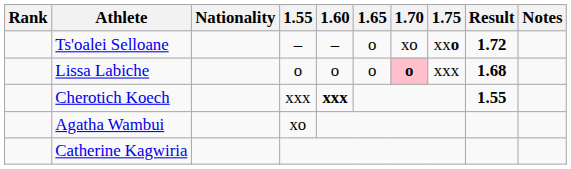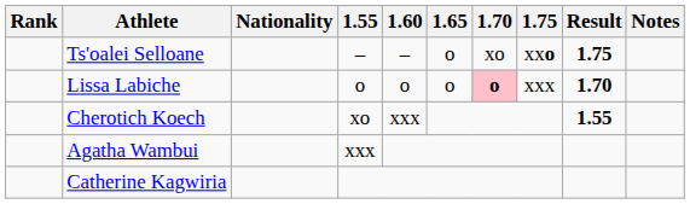 <table class="wikitable sortable" style="text-align:center">
 <tr>
 <th>Rank</th>
 <th>Athlete</th>
 <th>Nationality</th>
 <th>1.55</th>
 <th>1.60</th>
 <th>1.65</th>
 <th>1.70</th>
 <th>1.75</th>
 <th>Result</th>
 <th>Notes</th>
 </tr>
 <tr>
 <td></td>
 <td align="left"><a href='#'>Ts'oalei Selloane</a></td>
 <td align=left></td>
 <td>–</td>
 <td>–</td>
 <td>o</td>
 <td>xo</td>
 <td>xx<strong>o</strong></td>
-<td><strong>1.72</strong></td>
+<td><strong>1.75</strong></td>
 <td></td>
 </tr>
 <tr>
 <td></td>
 <td align="left"><a href='#'>Lissa Labiche</a></td>
 <td align=left></td>
 <td>o</td>
 <td>o</td>
 <td>o</td>
 <td style="background: pink;"><strong>o</strong></td>
 <td>xxx</td>
-<td><strong>1.68</strong></td>
+<td><strong>1.70</strong></td>
 <td></td>
 </tr>
 <tr>
 <td></td>
 <td align="left"><a href='#'>Cherotich Koech</a></td>
 <td align=left></td>
+<td>xo</td>
 <td>xxx</td>
-<td><strong>xxx</strong></td>
 <td colspan=3></td>
 <td><strong>1.55</strong></td>
 <td></td>
 </tr>
 <tr>
 <td></td>
 <td align="left"><a href='#'>Agatha Wambui</a></td>
 <td align=left></td>
-<td>xo</td>
+<td>xxx</td>
 <td colspan=4></td>
 <td><strong></strong></td>
 <td></td>
 </tr>
 <tr>
 <td></td>
 <td align="left"><a href='#'>Catherine Kagwiria</a></td>
 <td align=left></td>
 <td colspan=5></td>
 <td><strong></strong></td>
 <td></td>
 </tr>
 </table>
